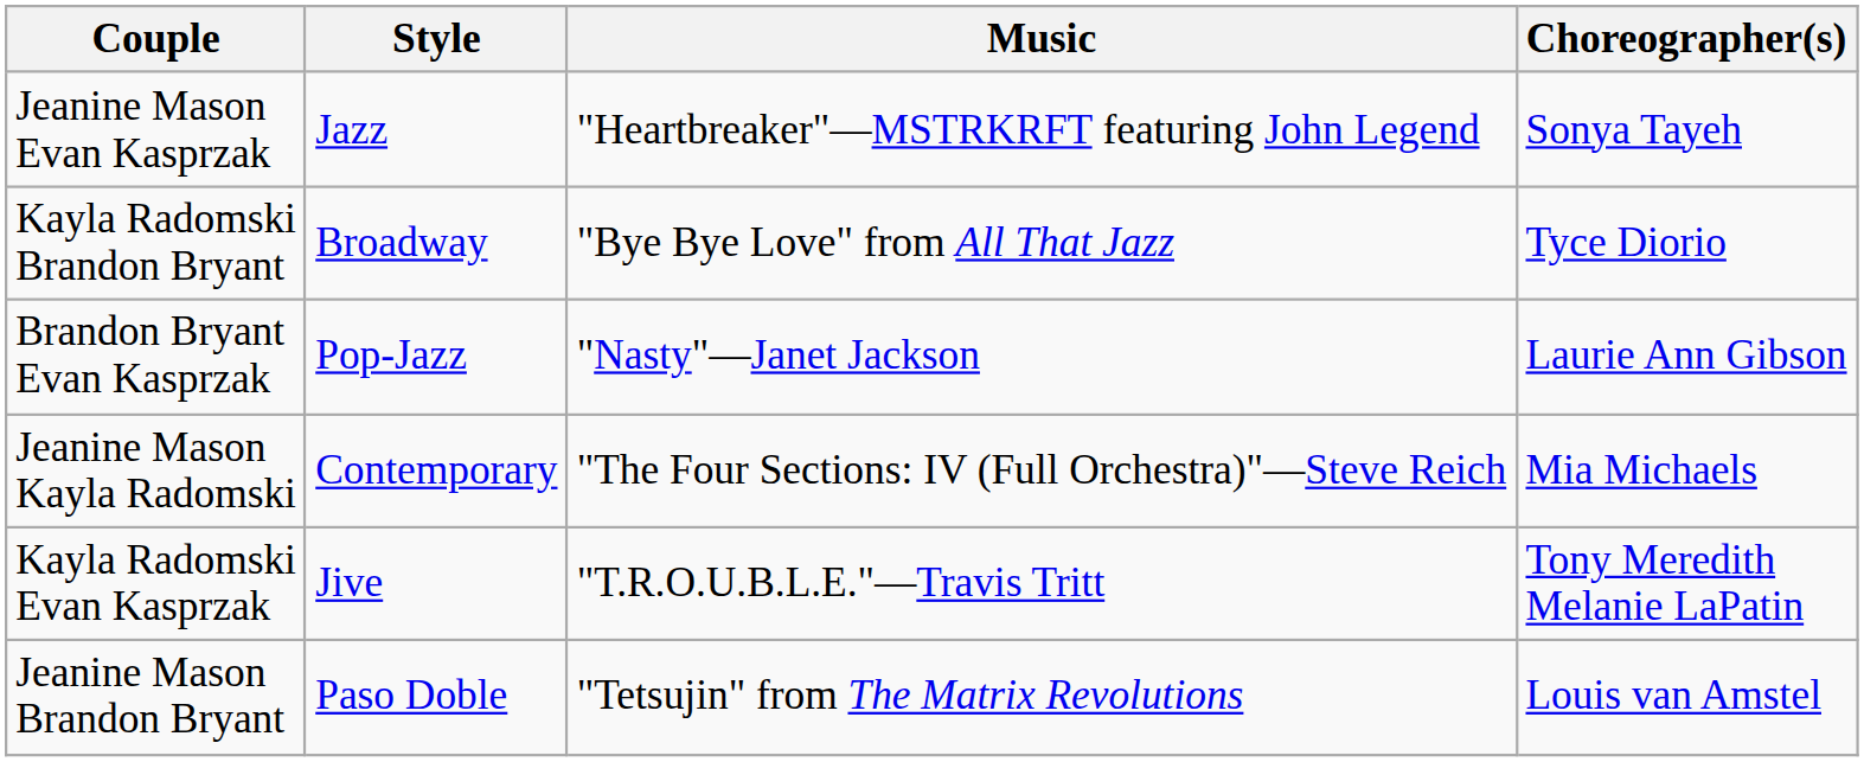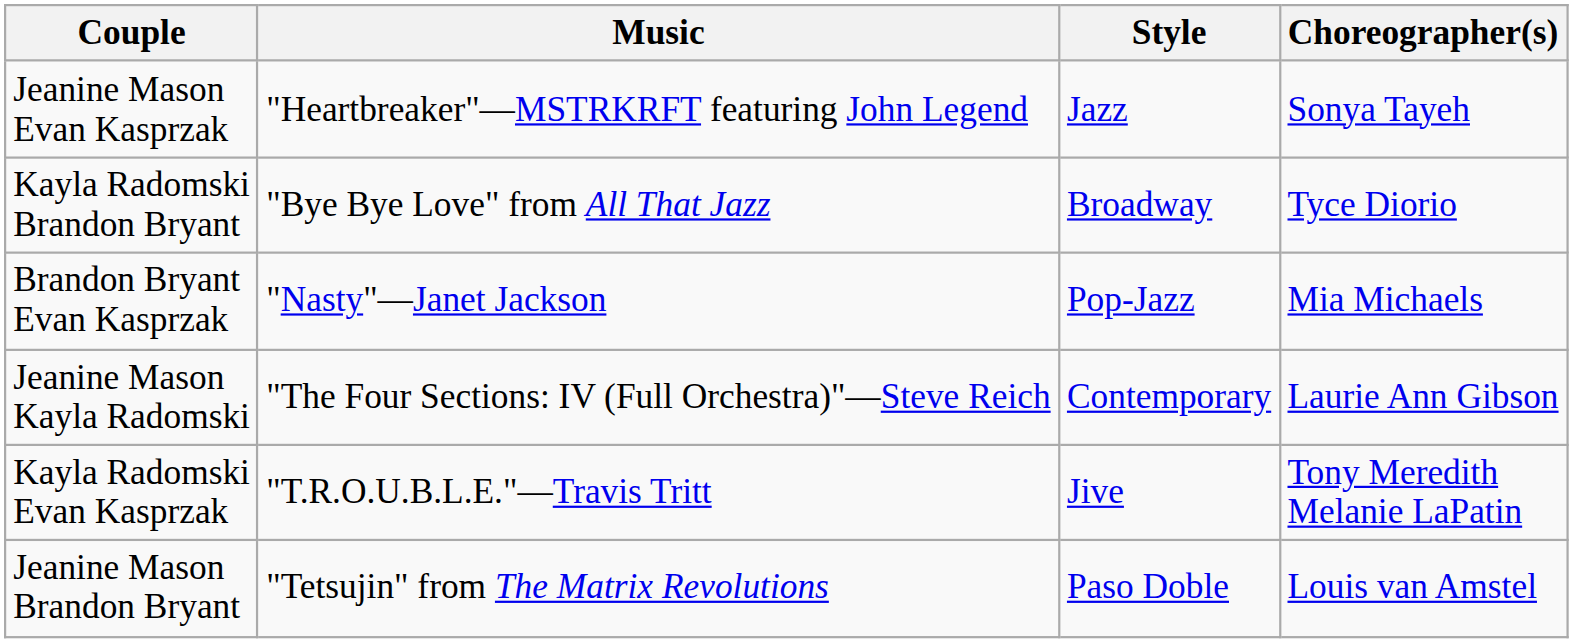 <table class="wikitable">
 <tr>
 <th>Couple</th>
+<th>Music</th>
 <th>Style</th>
-<th>Music</th>
 <th>Choreographer(s)</th>
 </tr>
 <tr>
 <td>Jeanine Mason<br>Evan Kasprzak</td>
+<td>"Heartbreaker"—<a href='#'>MSTRKRFT</a> featuring <a href='#'>John Legend</a></td>
 <td><a href='#'>Jazz</a></td>
-<td>"Heartbreaker"—<a href='#'>MSTRKRFT</a> featuring <a href='#'>John Legend</a></td>
 <td><a href='#'>Sonya Tayeh</a></td>
 </tr>
 <tr>
 <td>Kayla Radomski<br>Brandon Bryant</td>
+<td>"Bye Bye Love" from <em><a href='#'>All That Jazz</a></em></td>
 <td><a href='#'>Broadway</a></td>
-<td>"Bye Bye Love" from <em><a href='#'>All That Jazz</a></em></td>
 <td><a href='#'>Tyce Diorio</a></td>
 </tr>
 <tr>
 <td>Brandon Bryant<br>Evan Kasprzak</td>
+<td>"<a href='#'>Nasty</a>"—<a href='#'>Janet Jackson</a></td>
 <td><a href='#'>Pop-Jazz</a></td>
-<td>"<a href='#'>Nasty</a>"—<a href='#'>Janet Jackson</a></td>
+<td><a href='#'>Mia Michaels</a></td>
+</tr>
+<tr>
+<td>Jeanine Mason<br>Kayla Radomski</td>
+<td>"The Four Sections: IV (Full Orchestra)"—<a href='#'>Steve Reich</a></td>
+<td><a href='#'>Contemporary</a></td>
 <td><a href='#'>Laurie Ann Gibson</a></td>
 </tr>
 <tr>
-<td>Jeanine Mason<br>Kayla Radomski</td>
-<td><a href='#'>Contemporary</a></td>
-<td>"The Four Sections: IV (Full Orchestra)"—<a href='#'>Steve Reich</a></td>
-<td><a href='#'>Mia Michaels</a></td>
-</tr>
-<tr>
 <td>Kayla Radomski<br>Evan Kasprzak</td>
+<td>"T.R.O.U.B.L.E."—<a href='#'>Travis Tritt</a></td>
 <td><a href='#'>Jive</a></td>
-<td>"T.R.O.U.B.L.E."—<a href='#'>Travis Tritt</a></td>
 <td><a href='#'>Tony Meredith</a><br><a href='#'>Melanie LaPatin</a></td>
 </tr>
 <tr>
 <td>Jeanine Mason<br>Brandon Bryant</td>
+<td>"Tetsujin" from <em><a href='#'>The Matrix Revolutions</a></em></td>
 <td><a href='#'>Paso Doble</a></td>
-<td>"Tetsujin" from <em><a href='#'>The Matrix Revolutions</a></em></td>
 <td><a href='#'>Louis van Amstel</a></td>
 </tr>
 </table>
